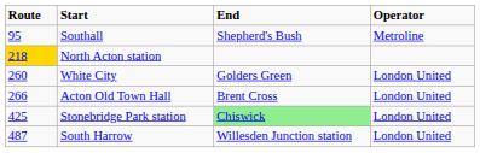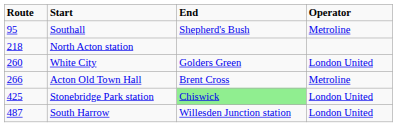 <table class="wikitable">
 <tr>
 <td style="width:10%;"><strong>Route</strong></td>
 <td style="width:30%;"><strong>Start</strong></td>
 <td style="width:30%;"><strong>End</strong></td>
 <td style="width:20%;"><strong>Operator</strong></td>
 </tr>
 <tr>
 <td><a href='#'>95</a></td>
 <td><a href='#'>Southall</a></td>
 <td><a href='#'>Shepherd's Bush</a></td>
 <td><a href='#'>Metroline</a></td>
 </tr>
 <tr>
-<td style="background: gold;"><a href='#'>218</a></td>
+<td><a href='#'>218</a></td>
 <td><a href='#'>North Acton station</a></td>
 <td></td>
 <td></td>
 </tr>
 <tr>
 <td><a href='#'>260</a></td>
 <td><a href='#'>White City</a></td>
 <td><a href='#'>Golders Green</a></td>
 <td><a href='#'>London United</a></td>
 </tr>
 <tr>
 <td><a href='#'>266</a></td>
 <td><a href='#'>Acton Old Town Hall</a></td>
 <td><a href='#'>Brent Cross</a></td>
-<td><a href='#'>London United</a></td>
+<td><a href='#'>Metroline</a></td>
 </tr>
 <tr>
 <td><a href='#'>425</a></td>
 <td><a href='#'>Stonebridge Park station</a></td>
 <td style="background: lightgreen;"><a href='#'>Chiswick</a></td>
 <td><a href='#'>London United</a></td>
 </tr>
 <tr>
 <td><a href='#'>487</a></td>
 <td><a href='#'>South Harrow</a></td>
 <td><a href='#'>Willesden Junction station</a></td>
 <td><a href='#'>London United</a></td>
 </tr>
 </table>
